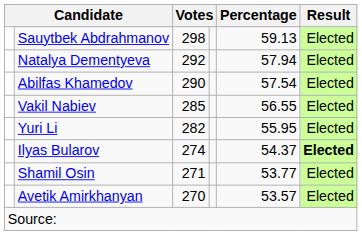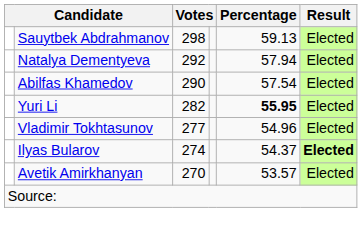 <table class="wikitable" style="text-align:right">
 <tr>
 <th colspan="2" scope="col">Candidate</th>
 <th colspan="2">Votes</th>
 <th>Percentage</th>
 <th>Result</th>
 </tr>
 <tr>
 <td style="background:#FFFFFF; width:4px; text-align:center;"></td>
 <td align="left"><a href='#'>Sauytbek Abdrahmanov</a></td>
 <td>298</td>
 <td></td>
 <td>59.13</td>
 <td style="background: #ccff99"> Elected</td>
 </tr>
 <tr>
 <td style="background:#FFFFFF; width:4px; text-align:center;"></td>
 <td align="left"><a href='#'>Natalya Dementyeva</a></td>
 <td>292</td>
 <td></td>
 <td>57.94</td>
 <td style="background: #ccff99"> Elected</td>
 </tr>
 <tr>
 <td style="background:#FFFFFF; width:4px; text-align:center;"></td>
 <td align="left"><a href='#'>Abilfas Khamedov</a></td>
 <td>290</td>
 <td></td>
 <td>57.54</td>
 <td style="background: #ccff99"> Elected</td>
 </tr>
 <tr>
 <td style="background:#FFFFFF; width:4px; text-align:center;"></td>
-<td align="left"><a href='#'>Vakil Nabiev</a></td>
-<td>285</td>
+<td align="left"><a href='#'>Yuri Li</a></td>
+<td>282</td>
 <td></td>
-<td>56.55</td>
+<td><strong>55.95</strong></td>
 <td style="background: #ccff99"> Elected</td>
 </tr>
 <tr>
 <td style="background:#FFFFFF; width:4px; text-align:center;"></td>
-<td align="left"><a href='#'>Yuri Li</a></td>
-<td>282</td>
+<td align="left"><a href='#'>Vladimir Tokhtasunov</a></td>
+<td>277</td>
 <td></td>
-<td>55.95</td>
+<td>54.96</td>
 <td style="background: #ccff99"> Elected</td>
 </tr>
 <tr>
 <td style="background:#FFFFFF; width:4px; text-align:center;"></td>
 <td align="left"><a href='#'>Ilyas Bularov</a></td>
 <td>274</td>
 <td></td>
 <td>54.37</td>
 <td style="background: #ccff99"><strong> Elected</strong></td>
-</tr>
-<tr>
-<td style="background:#FFFFFF; width:4px; text-align:center;"></td>
-<td align="left"><a href='#'>Shamil Osin</a></td>
-<td>271</td>
-<td></td>
-<td>53.77</td>
-<td style="background: #ccff99"> Elected</td>
 </tr>
 <tr>
 <td style="background:#FFFFFF; width:4px; text-align:center;"></td>
 <td align="left"><a href='#'>Avetik Amirkhanyan</a></td>
 <td>270</td>
 <td></td>
 <td>53.57</td>
 <td style="background: #ccff99"> Elected</td>
 </tr>
 <tr>
 <td colspan="6" align="left">Source: </td>
 </tr>
 </table>
